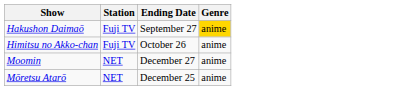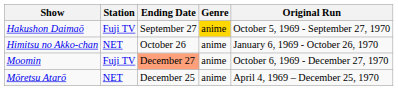 <table class="wikitable sortable">
 <tr>
 <th>Show</th>
 <th>Station</th>
 <th>Ending Date</th>
 <th>Genre</th>
+<th>Original Run</th>
 </tr>
 <tr>
 <td><em><a href='#'>Hakushon Daimaō</a></em></td>
 <td><a href='#'>Fuji TV</a></td>
 <td>September 27</td>
 <td style="background: gold;">anime</td>
+<td>October 5, 1969 - September 27, 1970</td>
 </tr>
 <tr>
 <td><em><a href='#'>Himitsu no Akko-chan</a></em></td>
-<td><a href='#'>Fuji TV</a></td>
+<td><a href='#'>NET</a></td>
 <td>October 26</td>
 <td>anime</td>
+<td>January 6, 1969 - October 26, 1970</td>
 </tr>
 <tr>
 <td><em><a href='#'>Moomin</a></em></td>
-<td><a href='#'>NET</a></td>
-<td>December 27</td>
+<td><a href='#'>Fuji TV</a></td>
+<td style="background: lightsalmon;">December 27</td>
 <td>anime</td>
+<td>October 6, 1969 - December 27, 1970</td>
 </tr>
 <tr>
 <td><em><a href='#'>Mōretsu Atarō</a></em></td>
 <td><a href='#'>NET</a></td>
 <td>December 25</td>
 <td>anime</td>
+<td>April 4, 1969 – December 25, 1970</td>
 </tr>
 </table>
